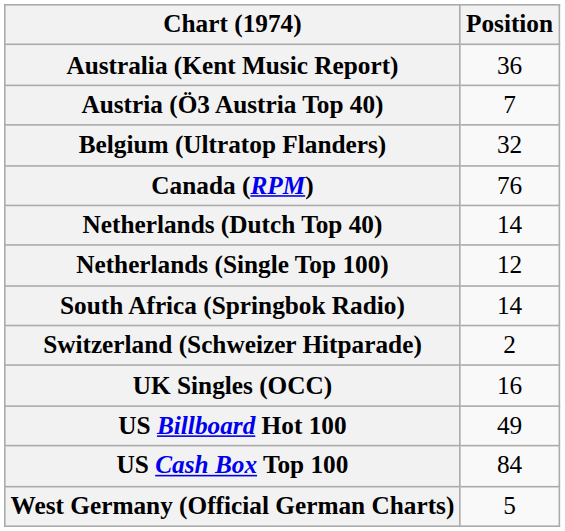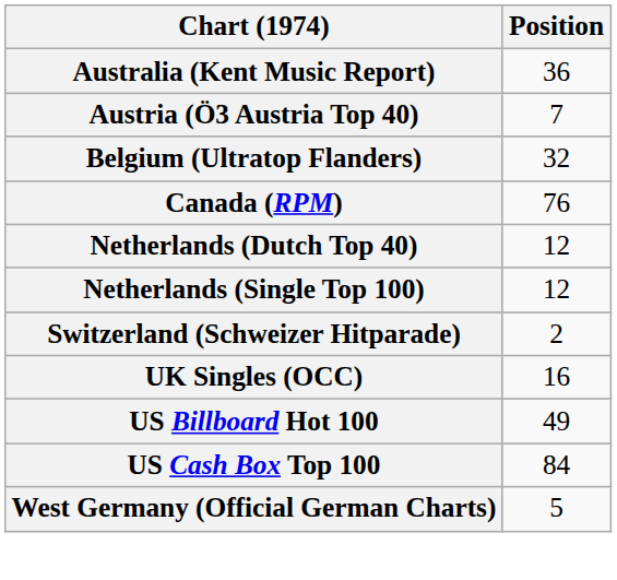 <table class="wikitable sortable plainrowheaders" style="text-align:center">
 <tr>
 <th>Chart (1974)</th>
 <th>Position</th>
 </tr>
 <tr>
 <th scope="row">Australia (Kent Music Report)</th>
 <td>36</td>
 </tr>
 <tr>
 <th scope="row">Austria (Ö3 Austria Top 40)</th>
 <td>7</td>
 </tr>
 <tr>
 <th scope="row">Belgium (Ultratop Flanders)</th>
 <td>32</td>
 </tr>
 <tr>
 <th scope="row">Canada (<em><a href='#'>RPM</a></em>)</th>
 <td>76</td>
 </tr>
 <tr>
 <th scope="row">Netherlands (Dutch Top 40)</th>
-<td>14</td>
+<td>12</td>
 </tr>
 <tr>
 <th scope="row">Netherlands (Single Top 100)</th>
 <td>12</td>
-</tr>
-<tr>
-<th scope="row">South Africa (Springbok Radio)</th>
-<td>14</td>
 </tr>
 <tr>
 <th scope="row">Switzerland (Schweizer Hitparade)</th>
 <td>2</td>
 </tr>
 <tr>
 <th scope="row">UK Singles (OCC)</th>
 <td>16</td>
 </tr>
 <tr>
 <th scope="row">US <em><a href='#'>Billboard</a></em> Hot 100</th>
 <td>49</td>
 </tr>
 <tr>
 <th scope="row">US <em><a href='#'>Cash Box</a></em> Top 100</th>
 <td>84</td>
 </tr>
 <tr>
 <th scope="row">West Germany (Official German Charts)</th>
 <td>5</td>
 </tr>
 </table>
